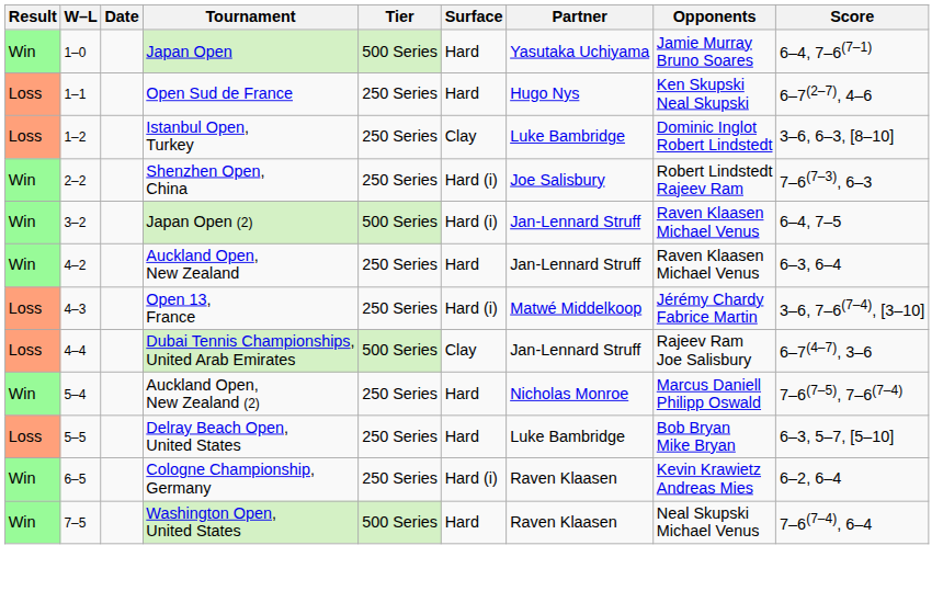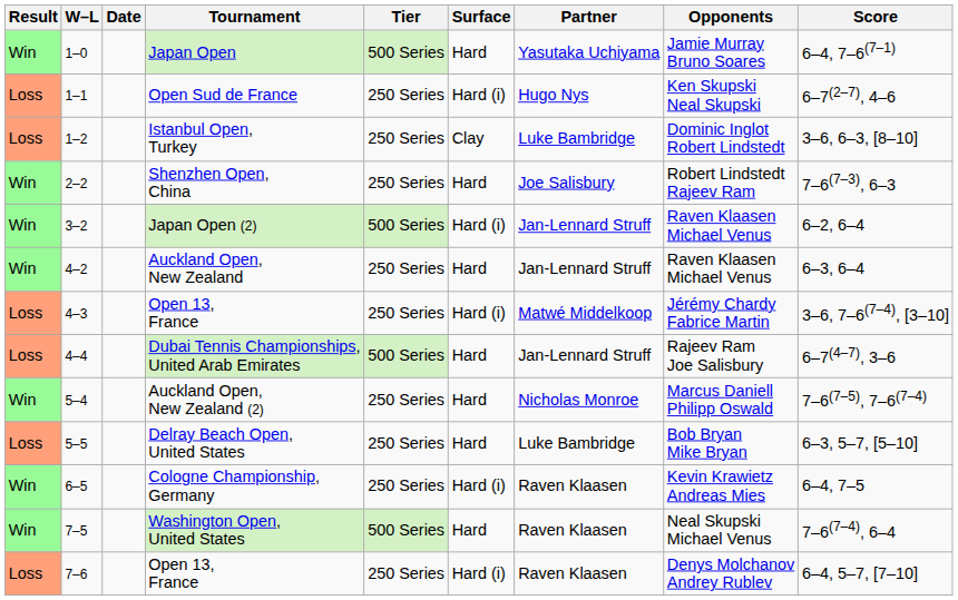 <table class="sortable wikitable">
 <tr>
 <th>Result</th>
 <th class="unsortable">W–L</th>
 <th>Date</th>
 <th>Tournament</th>
 <th>Tier</th>
 <th>Surface</th>
 <th>Partner</th>
 <th>Opponents</th>
 <th class="unsortable">Score</th>
 </tr>
 <tr>
 <td bgcolor=98FB98>Win</td>
 <td><small>1–0</small></td>
 <td><a href='#'></a></td>
 <td style="background:#D4F1C5;"><a href='#'>Japan Open</a></td>
 <td style="background:#D4F1C5;">500 Series</td>
 <td>Hard</td>
 <td> <a href='#'>Yasutaka Uchiyama</a></td>
 <td> <a href='#'>Jamie Murray</a><br> <a href='#'>Bruno Soares</a></td>
 <td>6–4, 7–6<sup>(7–1)</sup></td>
 </tr>
 <tr>
 <td bgcolor=FFA07A>Loss</td>
 <td><small>1–1</small></td>
 <td><a href='#'></a></td>
 <td><a href='#'>Open Sud de France</a></td>
 <td>250 Series</td>
-<td>Hard</td>
+<td>Hard (i)</td>
 <td> <a href='#'>Hugo Nys</a></td>
 <td> <a href='#'>Ken Skupski</a><br> <a href='#'>Neal Skupski</a></td>
 <td>6–7<sup>(2–7)</sup>, 4–6</td>
 </tr>
 <tr>
 <td bgcolor=FFA07A>Loss</td>
 <td><small>1–2</small></td>
 <td><a href='#'></a></td>
 <td><a href='#'>Istanbul Open</a>, <br>Turkey</td>
 <td>250 Series</td>
 <td>Clay</td>
 <td> <a href='#'>Luke Bambridge</a></td>
 <td> <a href='#'>Dominic Inglot</a><br> <a href='#'>Robert Lindstedt</a></td>
 <td>3–6, 6–3, [8–10]</td>
 </tr>
 <tr>
 <td bgcolor=98FB98>Win</td>
 <td><small>2–2</small></td>
 <td><a href='#'></a></td>
 <td><a href='#'>Shenzhen Open</a>, <br>China</td>
 <td>250 Series</td>
-<td>Hard (i)</td>
+<td>Hard</td>
 <td> <a href='#'>Joe Salisbury</a></td>
 <td> Robert Lindstedt<br> <a href='#'>Rajeev Ram</a></td>
 <td>7–6<sup>(7–3)</sup>, 6–3</td>
 </tr>
 <tr>
 <td bgcolor=98FB98>Win</td>
 <td><small>3–2</small></td>
 <td><a href='#'></a></td>
 <td style="background:#d4f1c5;">Japan Open <small>(2)</small></td>
 <td style="background:#d4f1c5;">500 Series</td>
 <td>Hard (i)</td>
 <td> <a href='#'>Jan-Lennard Struff</a></td>
 <td> <a href='#'>Raven Klaasen</a><br> <a href='#'>Michael Venus</a></td>
-<td>6–4, 7–5</td>
+<td>6–2, 6–4</td>
 </tr>
 <tr>
 <td bgcolor=98FB98>Win</td>
 <td><small>4–2</small></td>
 <td><a href='#'></a></td>
 <td><a href='#'>Auckland Open</a>, <br>New Zealand</td>
 <td>250 Series</td>
 <td>Hard</td>
 <td> Jan-Lennard Struff</td>
 <td> Raven Klaasen<br> Michael Venus</td>
 <td>6–3, 6–4</td>
 </tr>
 <tr>
 <td bgcolor=FFA07A>Loss</td>
 <td><small>4–3</small></td>
 <td><a href='#'></a></td>
 <td><a href='#'>Open 13</a>, <br>France</td>
 <td>250 Series</td>
 <td>Hard (i)</td>
 <td> <a href='#'>Matwé Middelkoop</a></td>
 <td> <a href='#'>Jérémy Chardy</a><br> <a href='#'>Fabrice Martin</a></td>
 <td>3–6, 7–6<sup>(7–4)</sup>, [3–10]</td>
 </tr>
 <tr>
 <td bgcolor=FFA07A>Loss</td>
 <td><small>4–4</small></td>
 <td><a href='#'></a></td>
 <td style="background:#d4f1c5;"><a href='#'>Dubai Tennis Championships</a>, <br>United Arab Emirates</td>
 <td style="background:#d4f1c5;">500 Series</td>
-<td>Clay</td>
+<td>Hard</td>
 <td> Jan-Lennard Struff</td>
 <td> Rajeev Ram<br> Joe Salisbury</td>
 <td>6–7<sup>(4–7)</sup>, 3–6</td>
 </tr>
 <tr>
 <td bgcolor=98FB98>Win</td>
 <td><small>5–4</small></td>
 <td><a href='#'></a></td>
 <td>Auckland Open, <br>New Zealand <small>(2)</small></td>
 <td>250 Series</td>
 <td>Hard</td>
 <td> <a href='#'>Nicholas Monroe</a></td>
 <td> <a href='#'>Marcus Daniell</a> <br> <a href='#'>Philipp Oswald</a></td>
 <td>7–6<sup>(7–5)</sup>, 7–6<sup>(7–4)</sup></td>
 </tr>
 <tr>
 <td bgcolor=FFA07A>Loss</td>
 <td><small>5–5</small></td>
 <td><a href='#'></a></td>
 <td><a href='#'>Delray Beach Open</a>, <br>United States</td>
 <td>250 Series</td>
 <td>Hard</td>
 <td> Luke Bambridge</td>
 <td> <a href='#'>Bob Bryan</a><br> <a href='#'>Mike Bryan</a></td>
 <td>6–3, 5–7, [5–10]</td>
 </tr>
 <tr>
 <td bgcolor=98FB98>Win</td>
 <td><small>6–5</small></td>
 <td><a href='#'></a></td>
 <td><a href='#'>Cologne Championship</a>, <br>Germany</td>
 <td>250 Series</td>
 <td>Hard (i)</td>
 <td> Raven Klaasen</td>
 <td> <a href='#'>Kevin Krawietz</a><br> <a href='#'>Andreas Mies</a></td>
-<td>6–2, 6–4</td>
+<td>6–4, 7–5</td>
 </tr>
 <tr>
 <td bgcolor=98FB98>Win</td>
 <td><small>7–5</small></td>
 <td><a href='#'></a></td>
 <td style="background:#D4F1C5;"><a href='#'>Washington Open</a>,<br>United States</td>
 <td style="background:#D4F1C5;">500 Series</td>
 <td>Hard</td>
 <td> Raven Klaasen</td>
 <td> Neal Skupski <br> Michael Venus</td>
 <td>7–6<sup>(7–4)</sup>, 6–4</td>
 </tr>
+<tr>
+<td bgcolor=FFA07A>Loss</td>
+<td><small>7–6</small></td>
+<td><a href='#'></a></td>
+<td>Open 13,<br>France</td>
+<td>250 Series</td>
+<td>Hard (i)</td>
+<td> Raven Klaasen</td>
+<td> <a href='#'>Denys Molchanov</a><br> <a href='#'>Andrey Rublev</a></td>
+<td>6–4, 5–7, [7–10]</td>
+</tr>
 </table>
